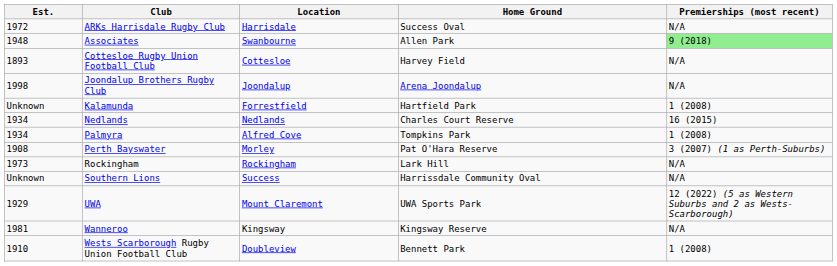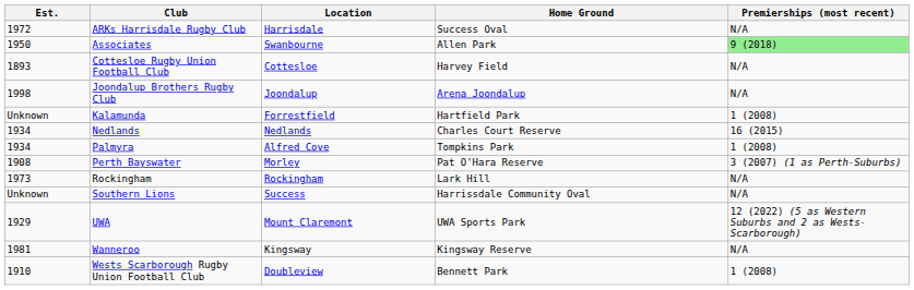 <table class="wikitable sortable" style="width:95%;">
 <tr>
 <th>Est.</th>
 <th scope="col" width="19%">Club</th>
 <th>Location</th>
 <th>Home Ground</th>
 <th scope="col" width="20%">Premierships (most recent)</th>
 </tr>
 <tr>
 <td>1972</td>
 <td><a href='#'>ARKs Harrisdale Rugby Club</a></td>
 <td><a href='#'>Harrisdale</a></td>
 <td>Success Oval</td>
 <td>N/A</td>
 </tr>
 <tr>
-<td>1948</td>
+<td>1950</td>
 <td><a href='#'>Associates</a></td>
 <td><a href='#'>Swanbourne</a></td>
 <td>Allen Park</td>
 <td style="background: lightgreen;">9 (2018)</td>
 </tr>
 <tr>
 <td>1893</td>
 <td><a href='#'>Cottesloe Rugby Union Football Club</a></td>
 <td><a href='#'>Cottesloe</a></td>
 <td>Harvey Field</td>
 <td>N/A</td>
 </tr>
 <tr>
 <td>1998</td>
 <td><a href='#'>Joondalup Brothers Rugby Club</a></td>
 <td><a href='#'>Joondalup</a></td>
 <td><a href='#'>Arena Joondalup</a></td>
 <td>N/A</td>
 </tr>
 <tr>
 <td>Unknown</td>
 <td><a href='#'>Kalamunda</a></td>
 <td><a href='#'>Forrestfield</a></td>
 <td>Hartfield Park</td>
 <td>1 (2008)</td>
 </tr>
 <tr>
 <td>1934</td>
 <td><a href='#'>Nedlands</a></td>
 <td><a href='#'>Nedlands</a></td>
 <td>Charles Court Reserve</td>
 <td>16 (2015)</td>
 </tr>
 <tr>
 <td>1934</td>
 <td><a href='#'>Palmyra</a></td>
 <td><a href='#'>Alfred Cove</a></td>
 <td>Tompkins Park</td>
 <td>1 (2008)</td>
 </tr>
 <tr>
 <td>1908</td>
 <td><a href='#'>Perth Bayswater</a></td>
 <td><a href='#'>Morley</a></td>
 <td>Pat O'Hara Reserve</td>
 <td>3 (2007) <em>(1 as Perth-Suburbs)</em></td>
 </tr>
 <tr>
 <td>1973</td>
 <td>Rockingham</td>
 <td><a href='#'>Rockingham</a></td>
 <td>Lark Hill</td>
 <td>N/A</td>
 </tr>
 <tr>
 <td>Unknown</td>
 <td><a href='#'>Southern Lions</a></td>
 <td><a href='#'>Success</a></td>
 <td>Harrissdale Community Oval</td>
 <td>N/A</td>
 </tr>
 <tr>
 <td>1929</td>
 <td><a href='#'>UWA</a></td>
 <td><a href='#'>Mount Claremont</a></td>
 <td>UWA Sports Park</td>
 <td>12 (2022) <em>(5 as Western Suburbs and 2 as Wests-Scarborough)</em></td>
 </tr>
 <tr>
 <td>1981</td>
 <td><a href='#'>Wanneroo</a></td>
 <td>Kingsway</td>
 <td>Kingsway Reserve</td>
 <td>N/A</td>
 </tr>
 <tr>
 <td>1910</td>
 <td><a href='#'>Wests Scarborough</a> Rugby Union Football Club</td>
 <td><a href='#'>Doubleview</a></td>
 <td>Bennett Park</td>
 <td>1 (2008)</td>
 </tr>
 </table>
